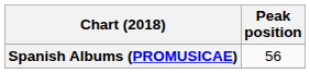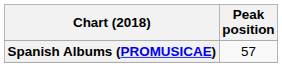 <table class="wikitable sortable plainrowheaders" style="text-align:center">
 <tr>
 <th scope="col">Chart (2018)</th>
 <th scope="col">Peak<br> position</th>
 </tr>
 <tr>
 </tr>
 <tr>
 </tr>
 <tr>
 </tr>
 <tr>
 </tr>
 <tr>
 </tr>
 <tr>
 <th scope="row">Spanish Albums (<a href='#'>PROMUSICAE</a>)</th>
-<td>56</td>
+<td>57</td>
 </tr>
 <tr>
 </tr>
 <tr>
 </tr>
 <tr>
 </tr>
 </table>
